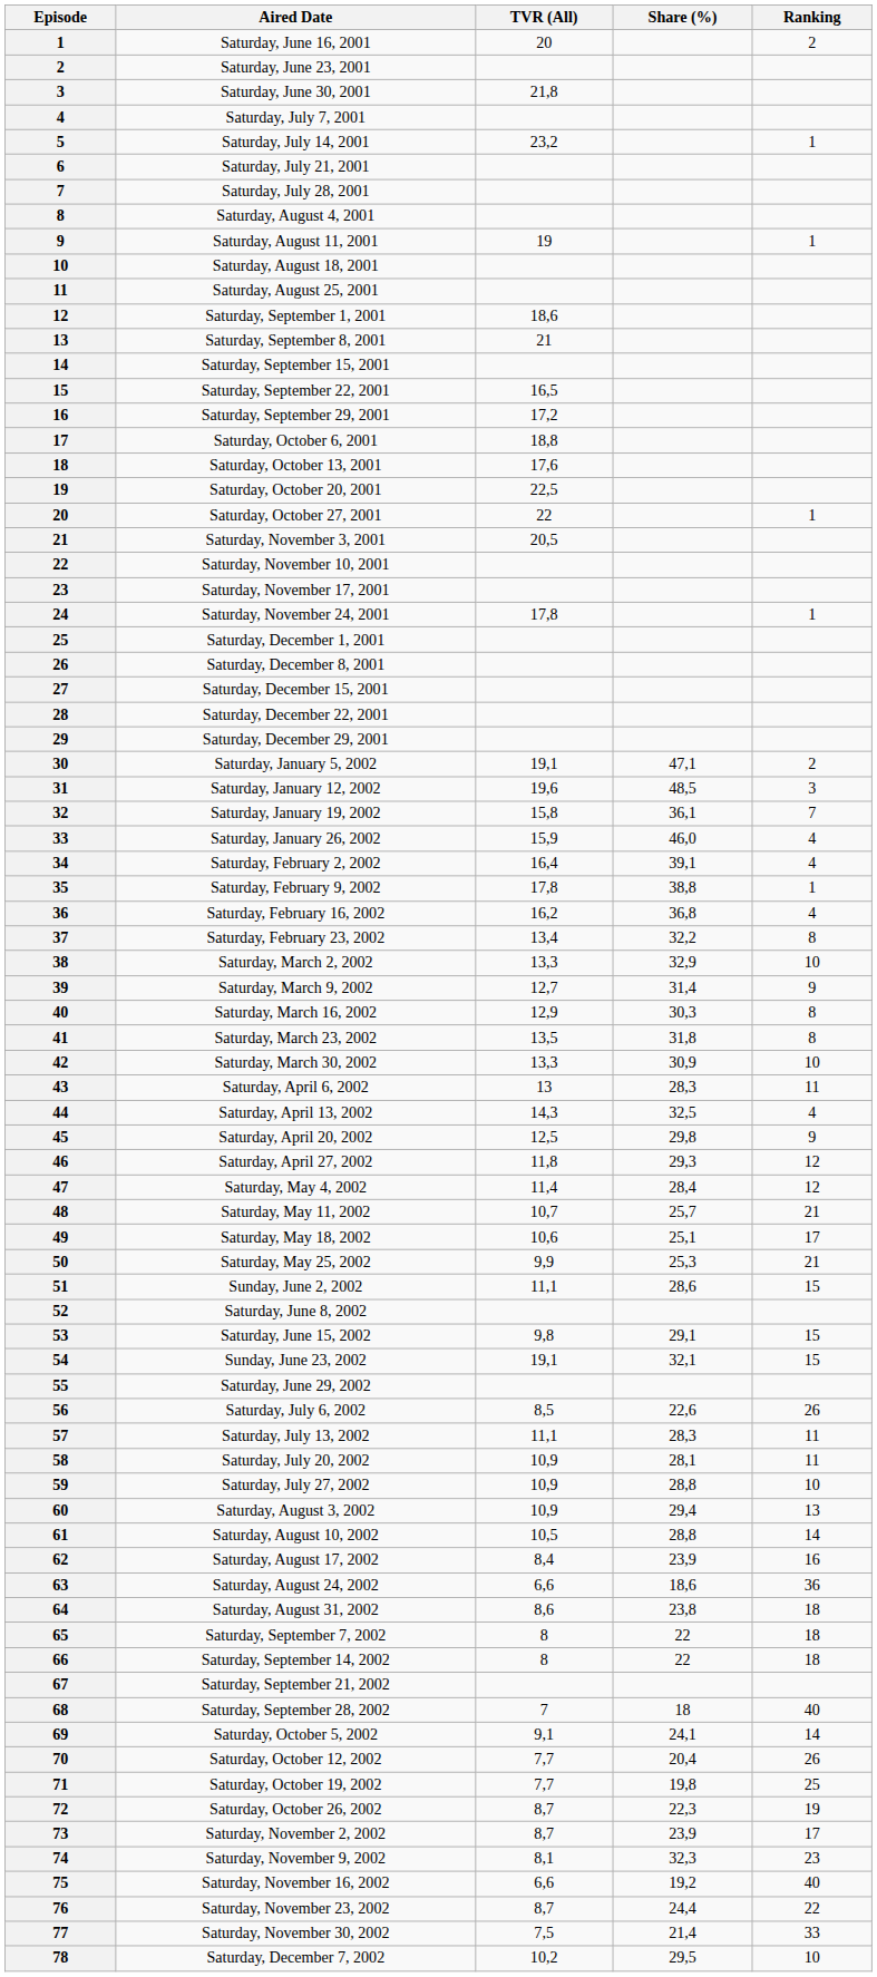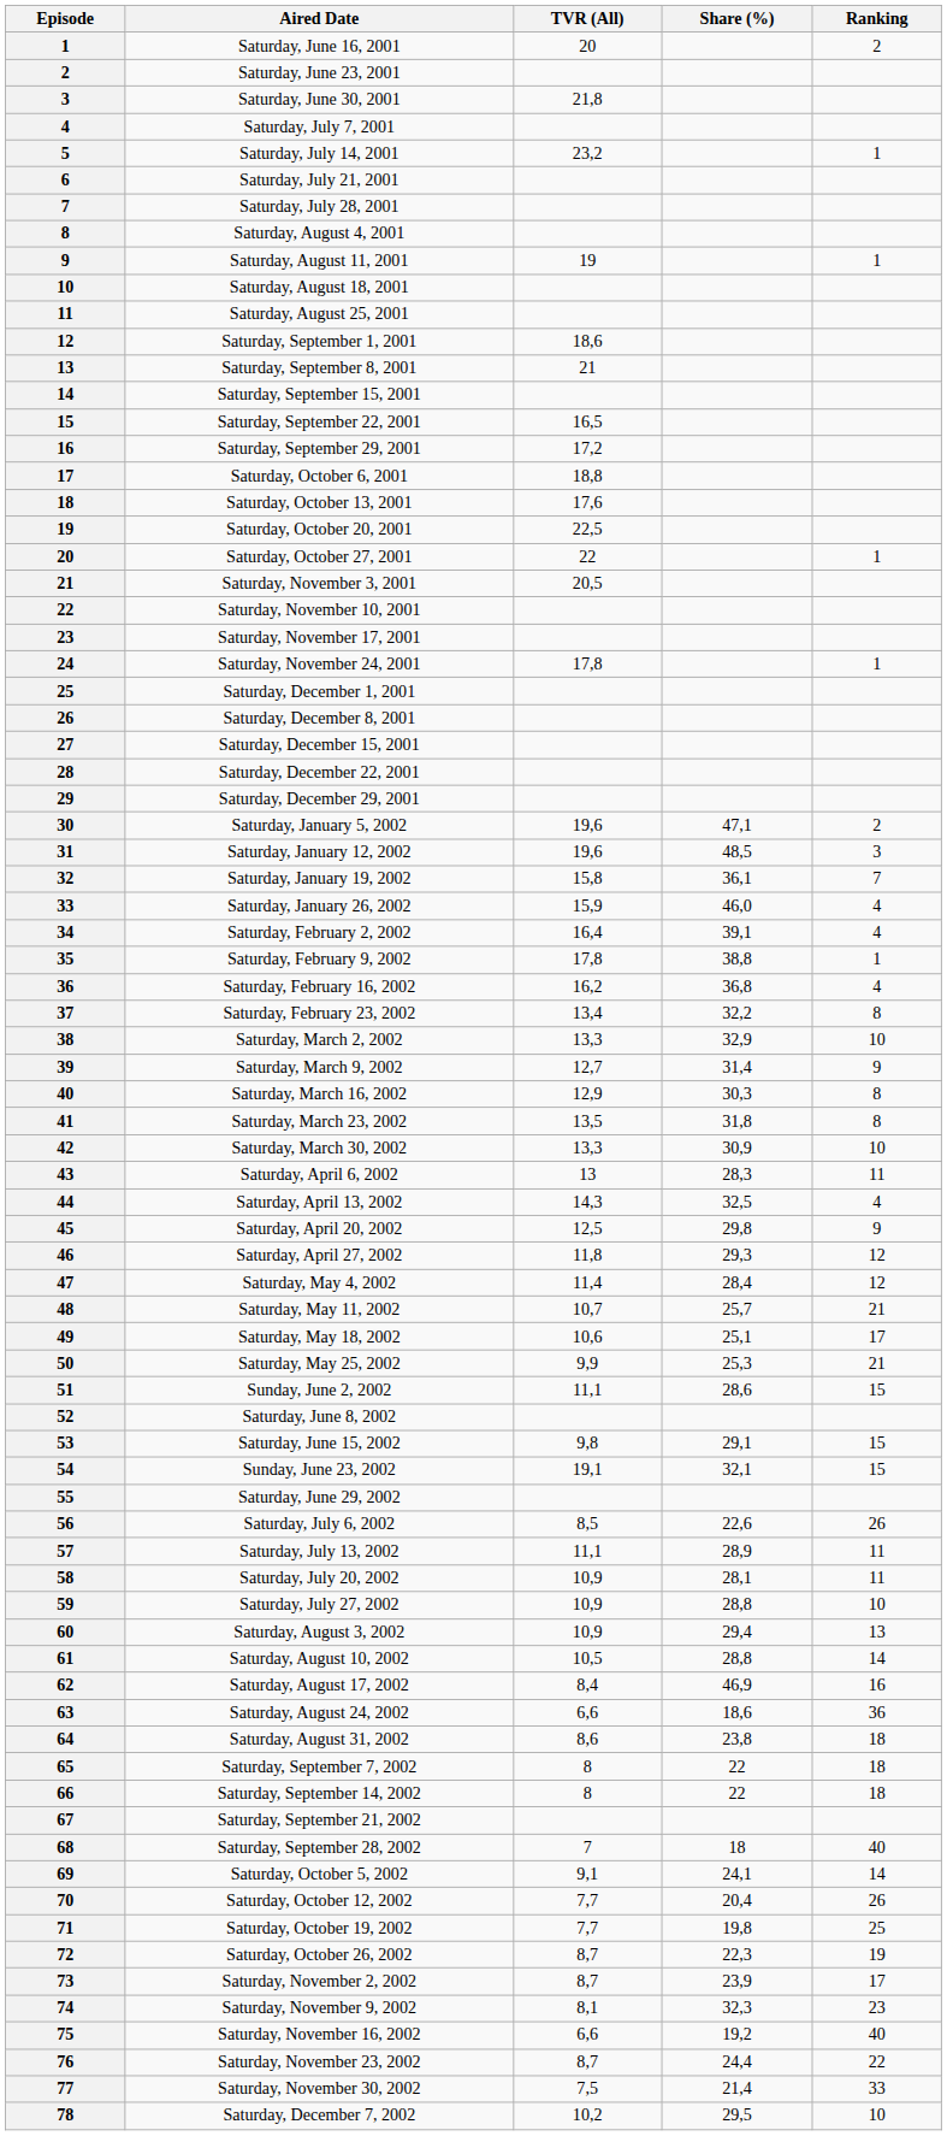 <table class="wikitable" style="margin:0; width:70%; text-align:center">
 <tr>
 <th>Episode</th>
 <th>Aired Date</th>
 <th>TVR (All)</th>
 <th>Share (%)</th>
 <th>Ranking</th>
 </tr>
 <tr>
 <th>1</th>
 <td>Saturday, June 16, 2001</td>
 <td>20</td>
 <td></td>
 <td>2</td>
 </tr>
 <tr>
 <th>2</th>
 <td>Saturday, June 23, 2001</td>
 <td></td>
 <td></td>
 <td></td>
 </tr>
 <tr>
 <th>3</th>
 <td>Saturday, June 30, 2001</td>
 <td>21,8</td>
 <td></td>
 <td></td>
 </tr>
 <tr>
 <th>4</th>
 <td>Saturday, July 7, 2001</td>
 <td></td>
 <td></td>
 <td></td>
 </tr>
 <tr>
 <th>5</th>
 <td>Saturday, July 14, 2001</td>
 <td>23,2</td>
 <td></td>
 <td>1</td>
 </tr>
 <tr>
 <th>6</th>
 <td>Saturday, July 21, 2001</td>
 <td></td>
 <td></td>
 <td></td>
 </tr>
 <tr>
 <th>7</th>
 <td>Saturday, July 28, 2001</td>
 <td></td>
 <td></td>
 <td></td>
 </tr>
 <tr>
 <th>8</th>
 <td>Saturday, August 4, 2001</td>
 <td></td>
 <td></td>
 <td></td>
 </tr>
 <tr>
 <th>9</th>
 <td>Saturday, August 11, 2001</td>
 <td>19</td>
 <td></td>
 <td>1</td>
 </tr>
 <tr>
 <th>10</th>
 <td>Saturday, August 18, 2001</td>
 <td></td>
 <td></td>
 <td></td>
 </tr>
 <tr>
 <th>11</th>
 <td>Saturday, August 25, 2001</td>
 <td></td>
 <td></td>
 <td></td>
 </tr>
 <tr>
 <th>12</th>
 <td>Saturday, September 1, 2001</td>
 <td>18,6</td>
 <td></td>
 <td></td>
 </tr>
 <tr>
 <th>13</th>
 <td>Saturday, September 8, 2001</td>
 <td>21</td>
 <td></td>
 <td></td>
 </tr>
 <tr>
 <th>14</th>
 <td>Saturday, September 15, 2001</td>
 <td></td>
 <td></td>
 <td></td>
 </tr>
 <tr>
 <th>15</th>
 <td>Saturday, September 22, 2001</td>
 <td>16,5</td>
 <td></td>
 <td></td>
 </tr>
 <tr>
 <th>16</th>
 <td>Saturday, September 29, 2001</td>
 <td>17,2</td>
 <td></td>
 <td></td>
 </tr>
 <tr>
 <th>17</th>
 <td>Saturday, October 6, 2001</td>
 <td>18,8</td>
 <td></td>
 <td></td>
 </tr>
 <tr>
 <th>18</th>
 <td>Saturday, October 13, 2001</td>
 <td>17,6</td>
 <td></td>
 <td></td>
 </tr>
 <tr>
 <th>19</th>
 <td>Saturday, October 20, 2001</td>
 <td>22,5</td>
 <td></td>
 <td></td>
 </tr>
 <tr>
 <th>20</th>
 <td>Saturday, October 27, 2001</td>
 <td>22</td>
 <td></td>
 <td>1</td>
 </tr>
 <tr>
 <th>21</th>
 <td>Saturday, November 3, 2001</td>
 <td>20,5</td>
 <td></td>
 <td></td>
 </tr>
 <tr>
 <th>22</th>
 <td>Saturday, November 10, 2001</td>
 <td></td>
 <td></td>
 <td></td>
 </tr>
 <tr>
 <th>23</th>
 <td>Saturday, November 17, 2001</td>
 <td></td>
 <td></td>
 <td></td>
 </tr>
 <tr>
 <th>24</th>
 <td>Saturday, November 24, 2001</td>
 <td>17,8</td>
 <td></td>
 <td>1</td>
 </tr>
 <tr>
 <th>25</th>
 <td>Saturday, December 1, 2001</td>
 <td></td>
 <td></td>
 <td></td>
 </tr>
 <tr>
 <th>26</th>
 <td>Saturday, December 8, 2001</td>
 <td></td>
 <td></td>
 <td></td>
 </tr>
 <tr>
 <th>27</th>
 <td>Saturday, December 15, 2001</td>
 <td></td>
 <td></td>
 <td></td>
 </tr>
 <tr>
 <th>28</th>
 <td>Saturday, December 22, 2001</td>
 <td></td>
 <td></td>
 <td></td>
 </tr>
 <tr>
 <th>29</th>
 <td>Saturday, December 29, 2001</td>
 <td></td>
 <td></td>
 <td></td>
 </tr>
 <tr>
 <th>30</th>
 <td>Saturday, January 5, 2002</td>
-<td>19,1</td>
+<td>19,6</td>
 <td>47,1</td>
 <td>2</td>
 </tr>
 <tr>
 <th>31</th>
 <td>Saturday, January 12, 2002</td>
 <td>19,6</td>
 <td>48,5</td>
 <td>3</td>
 </tr>
 <tr>
 <th>32</th>
 <td>Saturday, January 19, 2002</td>
 <td>15,8</td>
 <td>36,1</td>
 <td>7</td>
 </tr>
 <tr>
 <th>33</th>
 <td>Saturday, January 26, 2002</td>
 <td>15,9</td>
 <td>46,0</td>
 <td>4</td>
 </tr>
 <tr>
 <th>34</th>
 <td>Saturday, February 2, 2002</td>
 <td>16,4</td>
 <td>39,1</td>
 <td>4</td>
 </tr>
 <tr>
 <th>35</th>
 <td>Saturday, February 9, 2002</td>
 <td>17,8</td>
 <td>38,8</td>
 <td>1</td>
 </tr>
 <tr>
 <th>36</th>
 <td>Saturday, February 16, 2002</td>
 <td>16,2</td>
 <td>36,8</td>
 <td>4</td>
 </tr>
 <tr>
 <th>37</th>
 <td>Saturday, February 23, 2002</td>
 <td>13,4</td>
 <td>32,2</td>
 <td>8</td>
 </tr>
 <tr>
 <th>38</th>
 <td>Saturday, March 2, 2002</td>
 <td>13,3</td>
 <td>32,9</td>
 <td>10</td>
 </tr>
 <tr>
 <th>39</th>
 <td>Saturday, March 9, 2002</td>
 <td>12,7</td>
 <td>31,4</td>
 <td>9</td>
 </tr>
 <tr>
 <th>40</th>
 <td>Saturday, March 16, 2002</td>
 <td>12,9</td>
 <td>30,3</td>
 <td>8</td>
 </tr>
 <tr>
 <th>41</th>
 <td>Saturday, March 23, 2002</td>
 <td>13,5</td>
 <td>31,8</td>
 <td>8</td>
 </tr>
 <tr>
 <th>42</th>
 <td>Saturday, March 30, 2002</td>
 <td>13,3</td>
 <td>30,9</td>
 <td>10</td>
 </tr>
 <tr>
 <th>43</th>
 <td>Saturday, April 6, 2002</td>
 <td>13</td>
 <td>28,3</td>
 <td>11</td>
 </tr>
 <tr>
 <th>44</th>
 <td>Saturday, April 13, 2002</td>
 <td>14,3</td>
 <td>32,5</td>
 <td>4</td>
 </tr>
 <tr>
 <th>45</th>
 <td>Saturday, April 20, 2002</td>
 <td>12,5</td>
 <td>29,8</td>
 <td>9</td>
 </tr>
 <tr>
 <th>46</th>
 <td>Saturday, April 27, 2002</td>
 <td>11,8</td>
 <td>29,3</td>
 <td>12</td>
 </tr>
 <tr>
 <th>47</th>
 <td>Saturday, May 4, 2002</td>
 <td>11,4</td>
 <td>28,4</td>
 <td>12</td>
 </tr>
 <tr>
 <th>48</th>
 <td>Saturday, May 11, 2002</td>
 <td>10,7</td>
 <td>25,7</td>
 <td>21</td>
 </tr>
 <tr>
 <th>49</th>
 <td>Saturday, May 18, 2002</td>
 <td>10,6</td>
 <td>25,1</td>
 <td>17</td>
 </tr>
 <tr>
 <th>50</th>
 <td>Saturday, May 25, 2002</td>
 <td>9,9</td>
 <td>25,3</td>
 <td>21</td>
 </tr>
 <tr>
 <th>51</th>
 <td>Sunday, June 2, 2002</td>
 <td>11,1</td>
 <td>28,6</td>
 <td>15</td>
 </tr>
 <tr>
 <th>52</th>
 <td>Saturday, June 8, 2002</td>
 <td></td>
 <td></td>
 <td></td>
 </tr>
 <tr>
 <th>53</th>
 <td>Saturday, June 15, 2002</td>
 <td>9,8</td>
 <td>29,1</td>
 <td>15</td>
 </tr>
 <tr>
 <th>54</th>
 <td>Sunday, June 23, 2002</td>
 <td>19,1</td>
 <td>32,1</td>
 <td>15</td>
 </tr>
 <tr>
 <th>55</th>
 <td>Saturday, June 29, 2002</td>
 <td></td>
 <td></td>
 <td></td>
 </tr>
 <tr>
 <th>56</th>
 <td>Saturday, July 6, 2002</td>
 <td>8,5</td>
 <td>22,6</td>
 <td>26</td>
 </tr>
 <tr>
 <th>57</th>
 <td>Saturday, July 13, 2002</td>
 <td>11,1</td>
-<td>28,3</td>
+<td>28,9</td>
 <td>11</td>
 </tr>
 <tr>
 <th>58</th>
 <td>Saturday, July 20, 2002</td>
 <td>10,9</td>
 <td>28,1</td>
 <td>11</td>
 </tr>
 <tr>
 <th>59</th>
 <td>Saturday, July 27, 2002</td>
 <td>10,9</td>
 <td>28,8</td>
 <td>10</td>
 </tr>
 <tr>
 <th>60</th>
 <td>Saturday, August 3, 2002</td>
 <td>10,9</td>
 <td>29,4</td>
 <td>13</td>
 </tr>
 <tr>
 <th>61</th>
 <td>Saturday, August 10, 2002</td>
 <td>10,5</td>
 <td>28,8</td>
 <td>14</td>
 </tr>
 <tr>
 <th>62</th>
 <td>Saturday, August 17, 2002</td>
 <td>8,4</td>
-<td>23,9</td>
+<td>46,9</td>
 <td>16</td>
 </tr>
 <tr>
 <th>63</th>
 <td>Saturday, August 24, 2002</td>
 <td>6,6</td>
 <td>18,6</td>
 <td>36</td>
 </tr>
 <tr>
 <th>64</th>
 <td>Saturday, August 31, 2002</td>
 <td>8,6</td>
 <td>23,8</td>
 <td>18</td>
 </tr>
 <tr>
 <th>65</th>
 <td>Saturday, September 7, 2002</td>
 <td>8</td>
 <td>22</td>
 <td>18</td>
 </tr>
 <tr>
 <th>66</th>
 <td>Saturday, September 14, 2002</td>
 <td>8</td>
 <td>22</td>
 <td>18</td>
 </tr>
 <tr>
 <th>67</th>
 <td>Saturday, September 21, 2002</td>
 <td></td>
 <td></td>
 <td></td>
 </tr>
 <tr>
 <th>68</th>
 <td>Saturday, September 28, 2002</td>
 <td>7</td>
 <td>18</td>
 <td>40</td>
 </tr>
 <tr>
 <th>69</th>
 <td>Saturday, October 5, 2002</td>
 <td>9,1</td>
 <td>24,1</td>
 <td>14</td>
 </tr>
 <tr>
 <th>70</th>
 <td>Saturday, October 12, 2002</td>
 <td>7,7</td>
 <td>20,4</td>
 <td>26</td>
 </tr>
 <tr>
 <th>71</th>
 <td>Saturday, October 19, 2002</td>
 <td>7,7</td>
 <td>19,8</td>
 <td>25</td>
 </tr>
 <tr>
 <th>72</th>
 <td>Saturday, October 26, 2002</td>
 <td>8,7</td>
 <td>22,3</td>
 <td>19</td>
 </tr>
 <tr>
 <th>73</th>
 <td>Saturday, November 2, 2002</td>
 <td>8,7</td>
 <td>23,9</td>
 <td>17</td>
 </tr>
 <tr>
 <th>74</th>
 <td>Saturday, November 9, 2002</td>
 <td>8,1</td>
 <td>32,3</td>
 <td>23</td>
 </tr>
 <tr>
 <th>75</th>
 <td>Saturday, November 16, 2002</td>
 <td>6,6</td>
 <td>19,2</td>
 <td>40</td>
 </tr>
 <tr>
 <th>76</th>
 <td>Saturday, November 23, 2002</td>
 <td>8,7</td>
 <td>24,4</td>
 <td>22</td>
 </tr>
 <tr>
 <th>77</th>
 <td>Saturday, November 30, 2002</td>
 <td>7,5</td>
 <td>21,4</td>
 <td>33</td>
 </tr>
 <tr>
 <th>78</th>
 <td>Saturday, December 7, 2002</td>
 <td>10,2</td>
 <td>29,5</td>
 <td>10</td>
 </tr>
 </table>
